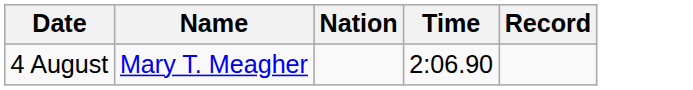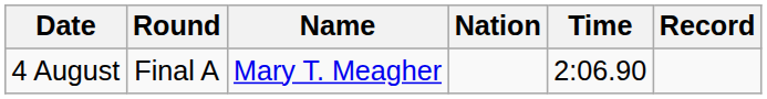 <table class=wikitable style=text-align:center>
 <tr>
 <th>Date</th>
+<th>Round</th>
 <th>Name</th>
 <th>Nation</th>
 <th>Time</th>
 <th>Record</th>
 </tr>
 <tr>
 <td>4 August</td>
+<td>Final A</td>
 <td align=left><a href='#'>Mary T. Meagher</a></td>
 <td></td>
 <td>2:06.90</td>
 <td></td>
 </tr>
 </table>
